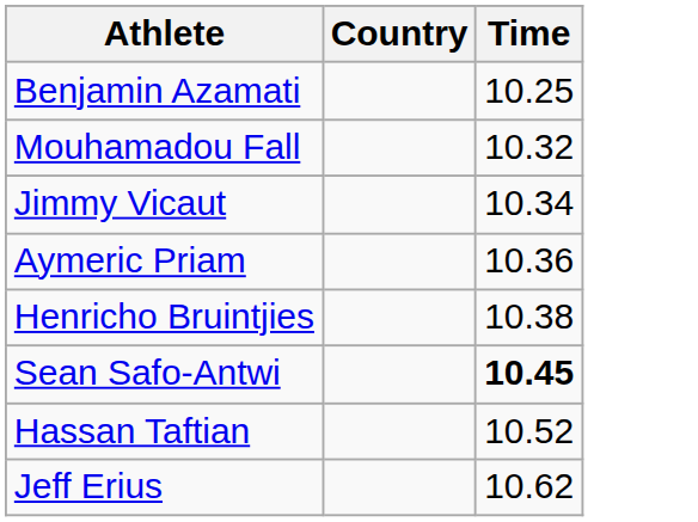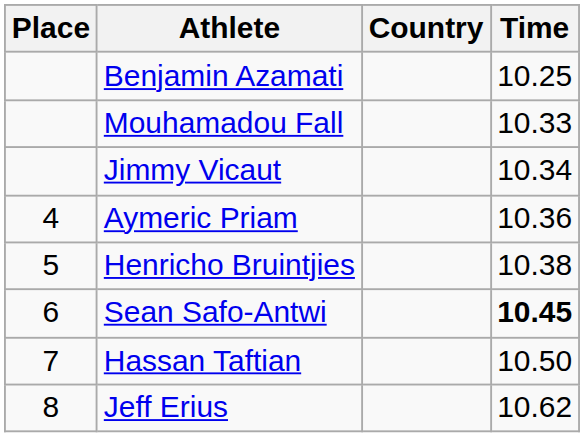 <table class="wikitable">
 <tr>
+<th>Place</th>
 <th>Athlete</th>
 <th>Country</th>
 <th>Time</th>
 </tr>
 <tr>
+<td align=center></td>
 <td><a href='#'>Benjamin Azamati</a></td>
 <td></td>
 <td>10.25</td>
 </tr>
 <tr>
+<td align=center></td>
 <td><a href='#'>Mouhamadou Fall</a></td>
 <td></td>
-<td>10.32</td>
+<td>10.33</td>
 </tr>
 <tr>
+<td align=center></td>
 <td><a href='#'>Jimmy Vicaut</a></td>
 <td></td>
 <td>10.34</td>
 </tr>
 <tr>
+<td align=center>4</td>
 <td><a href='#'>Aymeric Priam</a></td>
 <td></td>
 <td>10.36</td>
 </tr>
 <tr>
+<td align=center>5</td>
 <td><a href='#'>Henricho Bruintjies</a></td>
 <td></td>
 <td>10.38</td>
 </tr>
 <tr>
+<td align=center>6</td>
 <td><a href='#'>Sean Safo-Antwi</a></td>
 <td></td>
 <td><strong>10.45</strong></td>
 </tr>
 <tr>
+<td align=center>7</td>
 <td><a href='#'>Hassan Taftian</a></td>
 <td></td>
-<td>10.52</td>
+<td>10.50</td>
 </tr>
 <tr>
+<td align=center>8</td>
 <td><a href='#'>Jeff Erius</a></td>
 <td></td>
 <td>10.62</td>
 </tr>
 </table>
